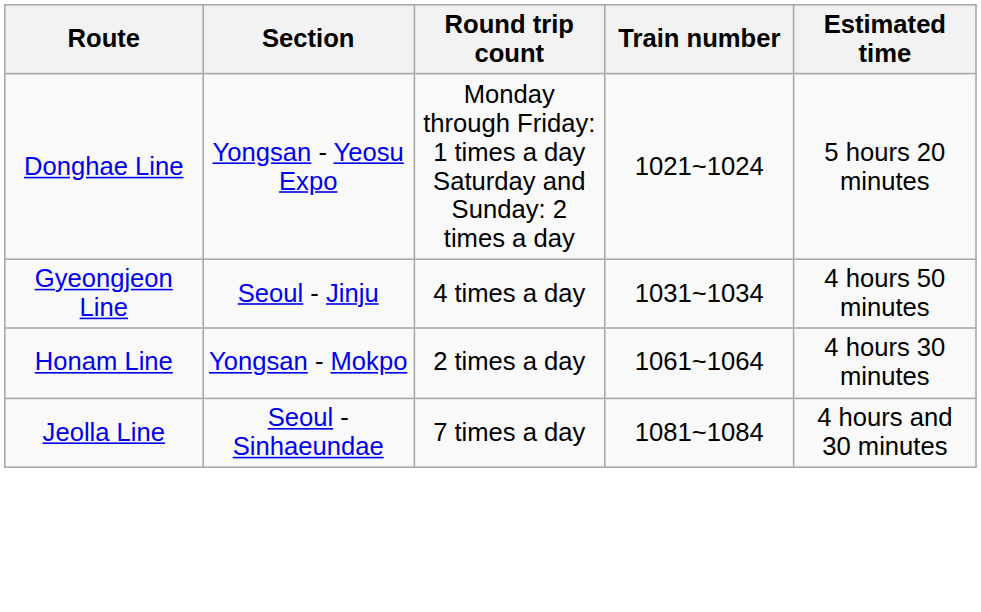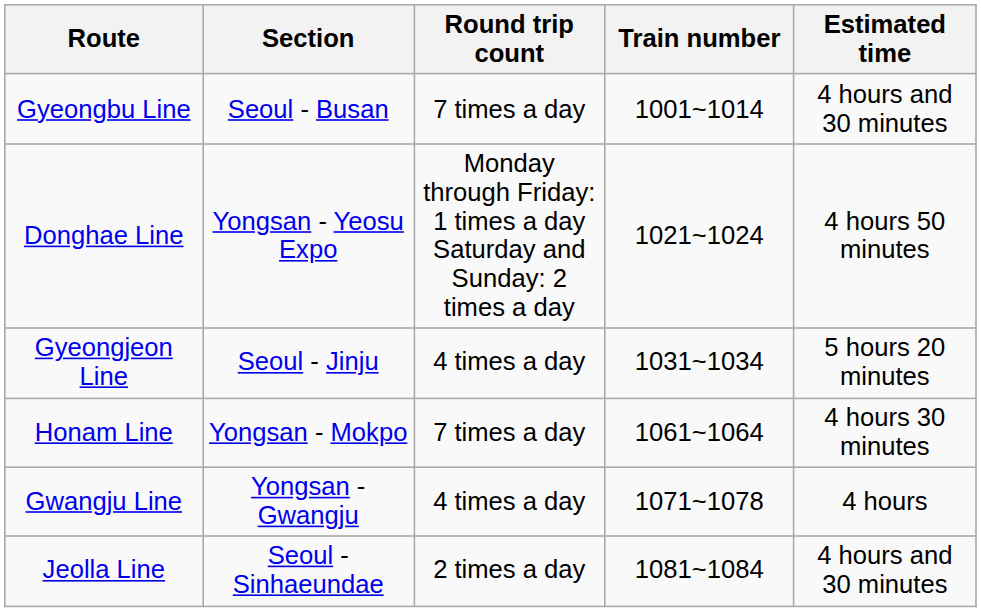 <table class="wikitable" style="text-align:center">
 <tr>
 <th style="width: 5%;">Route</th>
 <th style="width: 5%;">Section</th>
 <th style="width: 8%;">Round trip count</th>
 <th style="width: 5%;">Train number</th>
 <th style="width: 5%;">Estimated time</th>
 </tr>
 <tr>
+<td><a href='#'>Gyeongbu Line</a></td>
+<td><a href='#'>Seoul</a> - <a href='#'>Busan</a></td>
+<td>7 times a day</td>
+<td>1001~1014</td>
+<td>4 hours and 30 minutes</td>
+</tr>
+<tr>
 <td><a href='#'>Donghae Line</a></td>
 <td><a href='#'>Yongsan</a> - <a href='#'>Yeosu Expo</a></td>
 <td>Monday through Friday: 1 times a day<br>Saturday and Sunday: 2 times a day</td>
 <td>1021~1024</td>
-<td>5 hours 20 minutes</td>
+<td>4 hours 50 minutes</td>
 </tr>
 <tr>
 <td><a href='#'>Gyeongjeon Line</a></td>
 <td><a href='#'>Seoul</a> - <a href='#'>Jinju</a></td>
 <td>4 times a day</td>
 <td>1031~1034</td>
-<td>4 hours 50 minutes</td>
+<td>5 hours 20 minutes</td>
 </tr>
 <tr>
 <td><a href='#'>Honam Line</a></td>
 <td><a href='#'>Yongsan</a> - <a href='#'>Mokpo</a></td>
-<td>2 times a day</td>
+<td>7 times a day</td>
 <td>1061~1064</td>
 <td>4 hours 30 minutes</td>
 </tr>
 <tr>
+<td><a href='#'>Gwangju Line</a></td>
+<td><a href='#'>Yongsan</a> - <a href='#'>Gwangju</a></td>
+<td>4 times a day</td>
+<td>1071~1078</td>
+<td>4 hours</td>
+</tr>
+<tr>
 <td><a href='#'>Jeolla Line</a></td>
 <td><a href='#'>Seoul</a> - <a href='#'>Sinhaeundae</a></td>
-<td>7 times a day</td>
+<td>2 times a day</td>
 <td>1081~1084</td>
 <td>4 hours and 30 minutes</td>
 </tr>
 </table>
